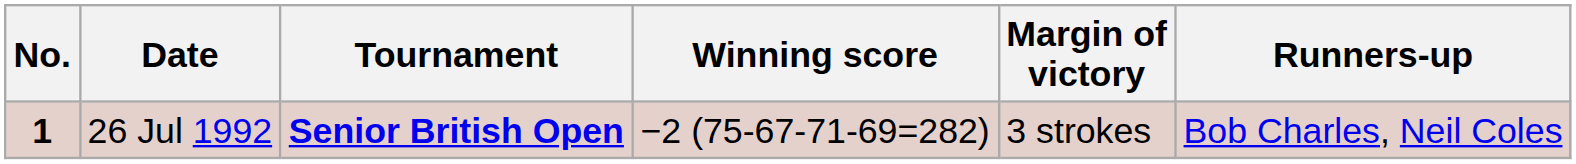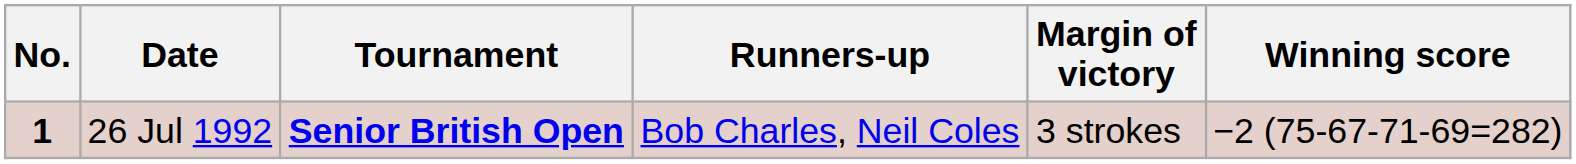 <table class="wikitable" style="font-size:95%;">
 <tr>
 <th>No.</th>
 <th>Date</th>
 <th>Tournament</th>
+<th>Runners-up</th>
+<th>Margin of<br>victory</th>
 <th>Winning score</th>
-<th>Margin of<br>victory</th>
-<th>Runners-up</th>
 </tr>
 <tr style="background:#e5d1cb;">
 <td align=center><strong>1</strong></td>
 <td align=right>26 Jul <a href='#'>1992</a></td>
 <td><strong><a href='#'>Senior British Open</a></strong></td>
+<td> <a href='#'>Bob Charles</a>,  <a href='#'>Neil Coles</a></td>
+<td>3 strokes</td>
 <td>−2 (75-67-71-69=282)</td>
-<td>3 strokes</td>
-<td> <a href='#'>Bob Charles</a>,  <a href='#'>Neil Coles</a></td>
 </tr>
 </table>
